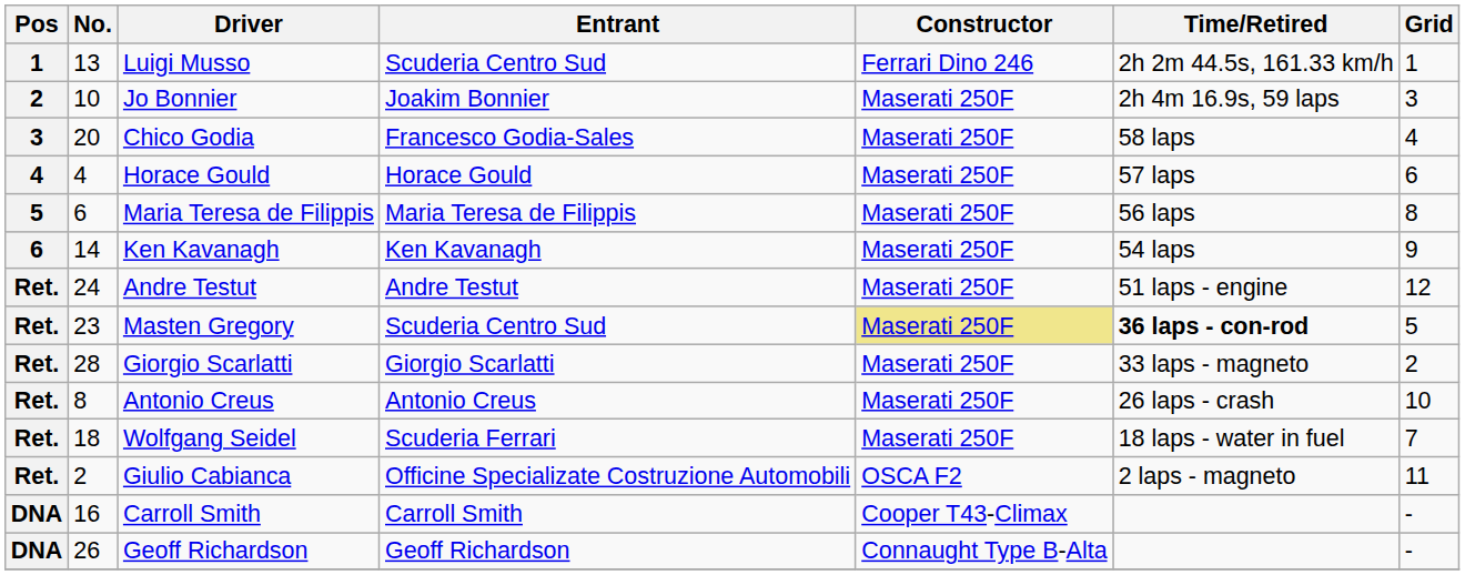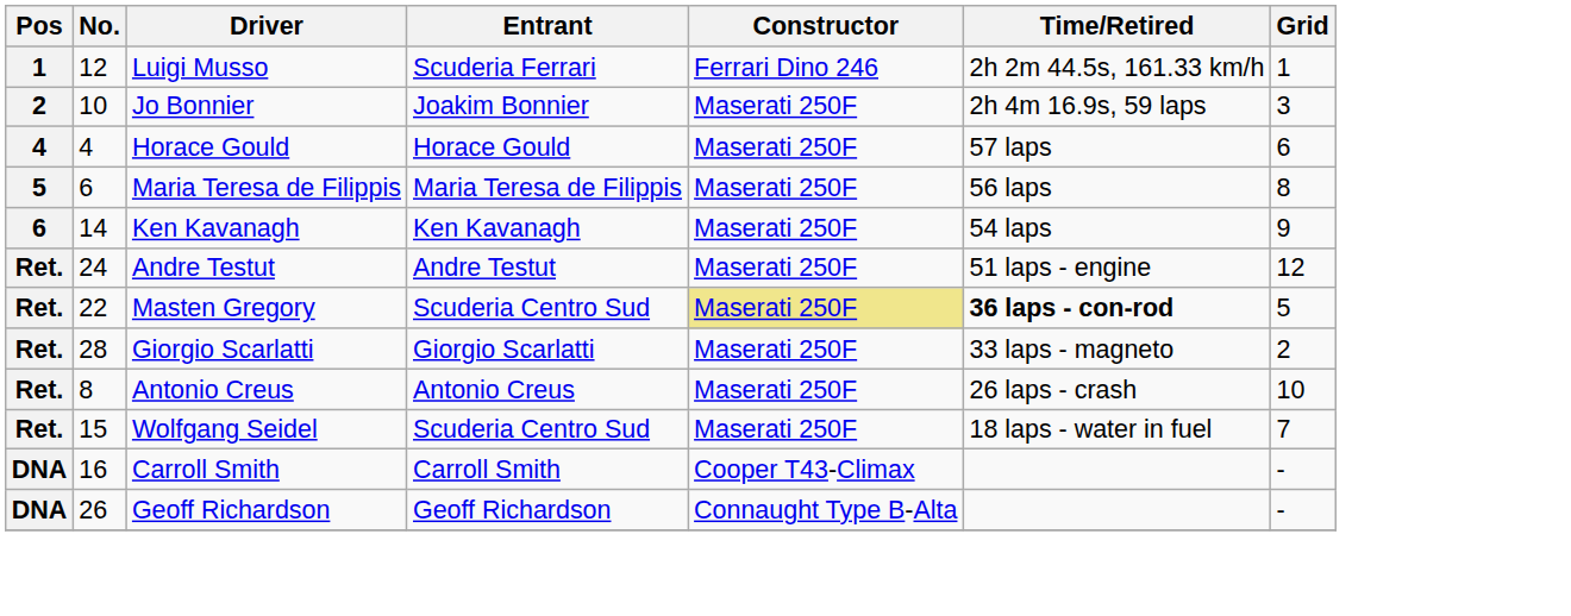 <table class="wikitable" style="font-size: 90%;">
 <tr>
 <th>Pos</th>
 <th>No.</th>
 <th>Driver</th>
 <th>Entrant</th>
 <th>Constructor</th>
 <th>Time/Retired</th>
 <th>Grid</th>
 </tr>
 <tr>
 <th>1</th>
-<td>13</td>
+<td>12</td>
 <td> <a href='#'>Luigi Musso</a></td>
-<td><a href='#'>Scuderia Centro Sud</a></td>
+<td><a href='#'>Scuderia Ferrari</a></td>
 <td><a href='#'>Ferrari Dino 246</a></td>
 <td>2h 2m 44.5s, 161.33 km/h</td>
 <td>1</td>
 </tr>
 <tr>
 <th>2</th>
 <td>10</td>
 <td> <a href='#'>Jo Bonnier</a></td>
 <td><a href='#'>Joakim Bonnier</a></td>
 <td><a href='#'>Maserati 250F</a></td>
 <td>2h 4m 16.9s, 59 laps</td>
 <td>3</td>
-</tr>
-<tr>
-<th>3</th>
-<td>20</td>
-<td> <a href='#'>Chico Godia</a></td>
-<td><a href='#'>Francesco Godia-Sales</a></td>
-<td><a href='#'>Maserati 250F</a></td>
-<td>58 laps</td>
-<td>4</td>
 </tr>
 <tr>
 <th>4</th>
 <td>4</td>
 <td> <a href='#'>Horace Gould</a></td>
 <td><a href='#'>Horace Gould</a></td>
 <td><a href='#'>Maserati 250F</a></td>
 <td>57 laps</td>
 <td>6</td>
 </tr>
 <tr>
 <th>5</th>
 <td>6</td>
 <td> <a href='#'>Maria Teresa de Filippis</a></td>
 <td><a href='#'>Maria Teresa de Filippis</a></td>
 <td><a href='#'>Maserati 250F</a></td>
 <td>56 laps</td>
 <td>8</td>
 </tr>
 <tr>
 <th>6</th>
 <td>14</td>
 <td> <a href='#'>Ken Kavanagh</a></td>
 <td><a href='#'>Ken Kavanagh</a></td>
 <td><a href='#'>Maserati 250F</a></td>
 <td>54 laps</td>
 <td>9</td>
 </tr>
 <tr>
 <th>Ret.</th>
 <td>24</td>
 <td> <a href='#'>Andre Testut</a></td>
 <td><a href='#'>Andre Testut</a></td>
 <td><a href='#'>Maserati 250F</a></td>
 <td>51 laps - engine</td>
 <td>12</td>
 </tr>
 <tr>
 <th>Ret.</th>
-<td>23</td>
+<td>22</td>
 <td> <a href='#'>Masten Gregory</a></td>
 <td><a href='#'>Scuderia Centro Sud</a></td>
 <td style="background: khaki;"><a href='#'>Maserati 250F</a></td>
 <td><strong>36 laps - con-rod</strong></td>
 <td>5</td>
 </tr>
 <tr>
 <th>Ret.</th>
 <td>28</td>
 <td> <a href='#'>Giorgio Scarlatti</a></td>
 <td><a href='#'>Giorgio Scarlatti</a></td>
 <td><a href='#'>Maserati 250F</a></td>
 <td>33 laps - magneto</td>
 <td>2</td>
 </tr>
 <tr>
 <th>Ret.</th>
 <td>8</td>
 <td> <a href='#'>Antonio Creus</a></td>
 <td><a href='#'>Antonio Creus</a></td>
 <td><a href='#'>Maserati 250F</a></td>
 <td>26 laps - crash</td>
 <td>10</td>
 </tr>
 <tr>
 <th>Ret.</th>
-<td>18</td>
+<td>15</td>
 <td> <a href='#'>Wolfgang Seidel</a></td>
-<td><a href='#'>Scuderia Ferrari</a></td>
+<td><a href='#'>Scuderia Centro Sud</a></td>
 <td><a href='#'>Maserati 250F</a></td>
 <td>18 laps - water in fuel</td>
 <td>7</td>
-</tr>
-<tr>
-<th>Ret.</th>
-<td>2</td>
-<td> <a href='#'>Giulio Cabianca</a></td>
-<td><a href='#'>Officine Specializate Costruzione Automobili</a></td>
-<td><a href='#'>OSCA F2</a></td>
-<td>2 laps - magneto</td>
-<td>11</td>
 </tr>
 <tr>
 <th>DNA</th>
 <td>16</td>
 <td> <a href='#'>Carroll Smith</a></td>
 <td><a href='#'>Carroll Smith</a></td>
 <td><a href='#'>Cooper T43</a>-<a href='#'>Climax</a></td>
 <td></td>
 <td>-</td>
 </tr>
 <tr>
 <th>DNA</th>
 <td>26</td>
 <td> <a href='#'>Geoff Richardson</a></td>
 <td><a href='#'>Geoff Richardson</a></td>
 <td><a href='#'>Connaught Type B</a>-<a href='#'>Alta</a></td>
 <td></td>
 <td>-</td>
 </tr>
 <tr>
 </tr>
 </table>
